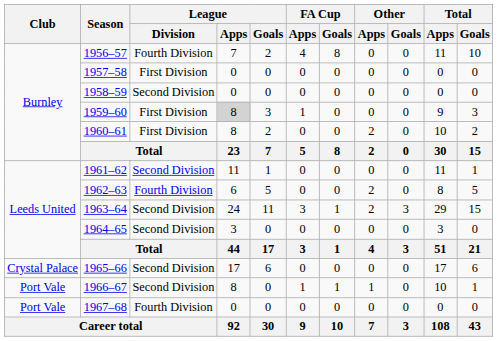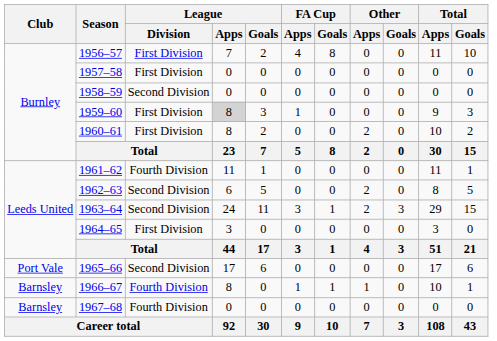 <table class="wikitable" style="text-align:center">
 <tr>
 <th rowspan="2">Club</th>
 <th rowspan="2">Season</th>
 <th colspan="3">League</th>
 <th colspan="2">FA Cup</th>
 <th colspan="2">Other</th>
 <th colspan="2">Total</th>
 </tr>
 <tr>
 <th>Division</th>
 <th>Apps</th>
 <th>Goals</th>
 <th>Apps</th>
 <th>Goals</th>
 <th>Apps</th>
 <th>Goals</th>
 <th>Apps</th>
 <th>Goals</th>
 </tr>
 <tr>
 <td rowspan="6"><a href='#'>Burnley</a></td>
 <td><a href='#'>1956–57</a></td>
-<td>Fourth Division</td>
+<td><a href='#'>First Division</a></td>
 <td>7</td>
 <td>2</td>
 <td>4</td>
 <td>8</td>
 <td>0</td>
 <td>0</td>
 <td>11</td>
 <td>10</td>
 </tr>
 <tr>
 <td><a href='#'>1957–58</a></td>
 <td>First Division</td>
 <td>0</td>
 <td>0</td>
 <td>0</td>
 <td>0</td>
 <td>0</td>
 <td>0</td>
 <td>0</td>
 <td>0</td>
 </tr>
 <tr>
 <td><a href='#'>1958–59</a></td>
 <td>Second Division</td>
 <td>0</td>
 <td>0</td>
 <td>0</td>
 <td>0</td>
 <td>0</td>
 <td>0</td>
 <td>0</td>
 <td>0</td>
 </tr>
 <tr>
 <td><a href='#'>1959–60</a></td>
 <td>First Division</td>
 <td style="background: lightgrey;">8</td>
 <td>3</td>
 <td>1</td>
 <td>0</td>
 <td>0</td>
 <td>0</td>
 <td>9</td>
 <td>3</td>
 </tr>
 <tr>
 <td><a href='#'>1960–61</a></td>
 <td>First Division</td>
 <td>8</td>
 <td>2</td>
 <td>0</td>
 <td>0</td>
 <td>2</td>
 <td>0</td>
 <td>10</td>
 <td>2</td>
 </tr>
 <tr>
 <th colspan="2">Total</th>
 <th>23</th>
 <th>7</th>
 <th>5</th>
 <th>8</th>
 <th>2</th>
 <th>0</th>
 <th>30</th>
 <th>15</th>
 </tr>
 <tr>
 <td rowspan="5"><a href='#'>Leeds United</a></td>
 <td><a href='#'>1961–62</a></td>
-<td><a href='#'>Second Division</a></td>
+<td>Fourth Division</td>
 <td>11</td>
 <td>1</td>
 <td>0</td>
 <td>0</td>
 <td>0</td>
 <td>0</td>
 <td>11</td>
 <td>1</td>
 </tr>
 <tr>
 <td><a href='#'>1962–63</a></td>
-<td><a href='#'>Fourth Division</a></td>
+<td>Second Division</td>
 <td>6</td>
 <td>5</td>
 <td>0</td>
 <td>0</td>
 <td>2</td>
 <td>0</td>
 <td>8</td>
 <td>5</td>
 </tr>
 <tr>
 <td><a href='#'>1963–64</a></td>
 <td>Second Division</td>
 <td>24</td>
 <td>11</td>
 <td>3</td>
 <td>1</td>
 <td>2</td>
 <td>3</td>
 <td>29</td>
 <td>15</td>
 </tr>
 <tr>
 <td><a href='#'>1964–65</a></td>
-<td>Second Division</td>
+<td>First Division</td>
 <td>3</td>
 <td>0</td>
 <td>0</td>
 <td>0</td>
 <td>0</td>
 <td>0</td>
 <td>3</td>
 <td>0</td>
 </tr>
 <tr>
 <th colspan="2">Total</th>
 <th>44</th>
 <th>17</th>
 <th>3</th>
 <th>1</th>
 <th>4</th>
 <th>3</th>
 <th>51</th>
 <th>21</th>
 </tr>
 <tr>
-<td><a href='#'>Crystal Palace</a></td>
+<td><a href='#'>Port Vale</a></td>
 <td><a href='#'>1965–66</a></td>
 <td>Second Division</td>
 <td>17</td>
 <td>6</td>
 <td>0</td>
 <td>0</td>
 <td>0</td>
 <td>0</td>
 <td>17</td>
 <td>6</td>
 </tr>
 <tr>
-<td><a href='#'>Port Vale</a></td>
+<td><a href='#'>Barnsley</a></td>
 <td><a href='#'>1966–67</a></td>
-<td>Second Division</td>
+<td><a href='#'>Fourth Division</a></td>
 <td>8</td>
 <td>0</td>
 <td>1</td>
 <td>1</td>
 <td>1</td>
 <td>0</td>
 <td>10</td>
 <td>1</td>
 </tr>
 <tr>
-<td><a href='#'>Port Vale</a></td>
+<td><a href='#'>Barnsley</a></td>
 <td><a href='#'>1967–68</a></td>
 <td>Fourth Division</td>
 <td>0</td>
 <td>0</td>
 <td>0</td>
 <td>0</td>
 <td>0</td>
 <td>0</td>
 <td>0</td>
 <td>0</td>
 </tr>
 <tr>
 <th colspan="3">Career total</th>
 <th>92</th>
 <th>30</th>
 <th>9</th>
 <th>10</th>
 <th>7</th>
 <th>3</th>
 <th>108</th>
 <th>43</th>
 </tr>
 </table>
